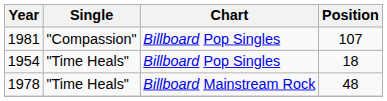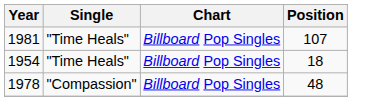 <table class="wikitable">
 <tr>
 <th align="left">Year</th>
 <th align="left">Single</th>
 <th align="left">Chart</th>
 <th align="left">Position</th>
 </tr>
 <tr>
 <td>1981</td>
-<td>"Compassion"</td>
+<td>"Time Heals"</td>
 <td><em><a href='#'>Billboard</a></em> <a href='#'>Pop Singles</a></td>
 <td align="center">107</td>
 </tr>
 <tr>
 <td>1954</td>
 <td>"Time Heals"</td>
 <td><em><a href='#'>Billboard</a></em> <a href='#'>Pop Singles</a></td>
 <td align="center">18</td>
 </tr>
 <tr>
 <td>1978</td>
-<td>"Time Heals"</td>
-<td><em><a href='#'>Billboard</a></em> <a href='#'>Mainstream Rock</a></td>
+<td>"Compassion"</td>
+<td><em><a href='#'>Billboard</a></em> <a href='#'>Pop Singles</a></td>
 <td align="center">48</td>
 </tr>
 <tr>
 </tr>
 </table>
